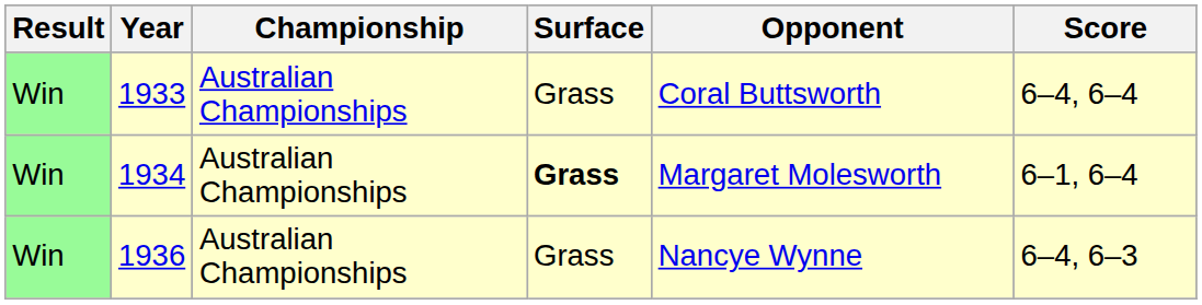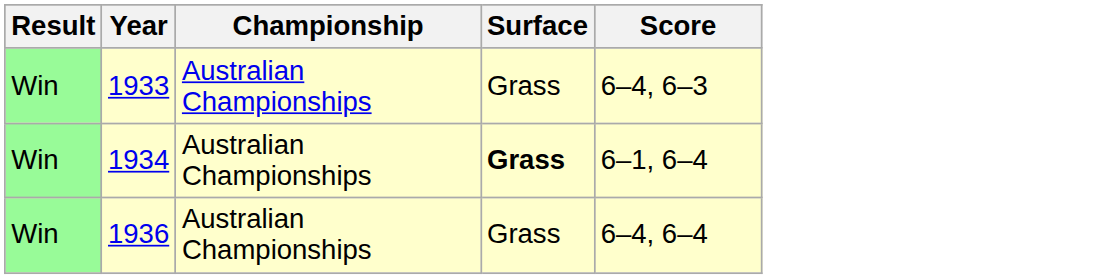 <table class='sortable wikitable'>
 <tr>
 <th>Result</th>
 <th>Year</th>
 <th style="width:170px">Championship</th>
 <th style="width:50px">Surface</th>
-<th style="width:185px">Opponent</th>
 <th style="width:90px" class="unsortable">Score</th>
 </tr>
 <tr style="background:#ffc;">
 <td style="background:#98fb98;">Win</td>
 <td><a href='#'>1933</a></td>
 <td><a href='#'>Australian Championships</a></td>
 <td>Grass</td>
-<td> <a href='#'>Coral Buttsworth</a></td>
-<td>6–4, 6–4</td>
+<td>6–4, 6–3</td>
 </tr>
 <tr style="background:#ffc;">
 <td style="background:#98fb98;">Win</td>
 <td><a href='#'>1934</a></td>
 <td>Australian Championships</td>
 <td><strong>Grass</strong></td>
-<td> <a href='#'>Margaret Molesworth</a></td>
 <td>6–1, 6–4</td>
 </tr>
 <tr style="background:#ffc;">
 <td style="background:#98fb98;">Win</td>
 <td><a href='#'>1936</a></td>
 <td>Australian Championships</td>
 <td>Grass</td>
-<td> <a href='#'>Nancye Wynne</a></td>
-<td>6–4, 6–3</td>
+<td>6–4, 6–4</td>
 </tr>
 </table>
